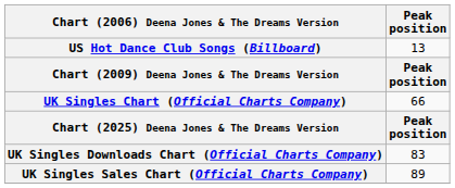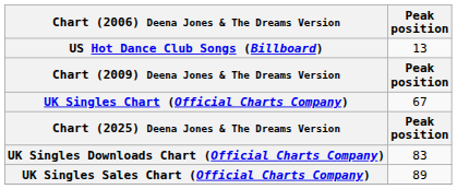 <table class="wikitable sortable plainrowheaders">
 <tr>
 <th scope="col">Chart (2006) <small>Deena Jones & The Dreams Version</small></th>
 <th scope="col">Peak<br>position</th>
 </tr>
 <tr>
 <th scope="row">US <a href='#'>Hot Dance Club Songs</a> (<em><a href='#'>Billboard</a></em>)</th>
 <td style="text-align:center;">13</td>
 </tr>
 <tr>
 <th scope="col">Chart (2009) <small>Deena Jones & The Dreams Version</small></th>
 <th scope="col">Peak<br>position</th>
 </tr>
 <tr>
 <th scope="row"><a href='#'>UK Singles Chart</a> (<em><a href='#'>Official Charts Company</a></em>)</th>
-<td style="text-align:center;">66</td>
+<td style="text-align:center;">67</td>
 </tr>
 <tr>
 <th scope="col">Chart (2025) <small>Deena Jones & The Dreams Version</small></th>
 <th scope="col">Peak<br>position</th>
 </tr>
 <tr>
 <th scope="row">UK Singles Downloads Chart (<em><a href='#'>Official Charts Company</a></em>)</th>
 <td style="text-align:center;">83</td>
 </tr>
 <tr>
 <th scope="row">UK Singles Sales Chart (<em><a href='#'>Official Charts Company</a></em>)</th>
 <td style="text-align:center;">89</td>
 </tr>
 <tr>
 </tr>
 </table>
